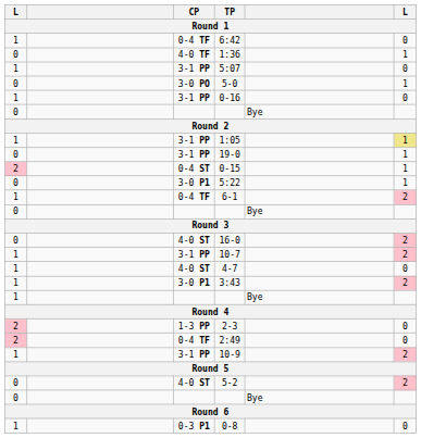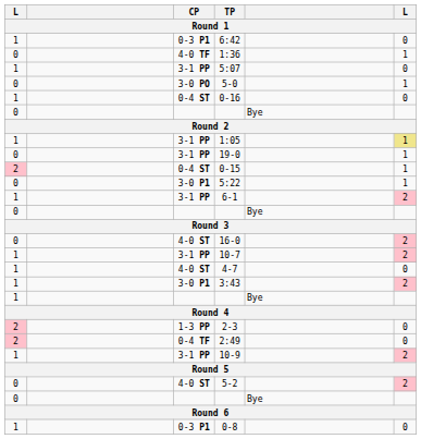 <table class="wikitable" style="text-align: center;" |>
 <tr>
 <th width="30">L</th>
 <th width="250"></th>
 <th width="62">CP</th>
 <th width="40">TP</th>
 <th width="250"></th>
 <th width="30">L</th>
 </tr>
 <tr>
 <th colspan="7">Round 1</th>
 </tr>
 <tr>
 <td>1</td>
 <td style="text-align:left;"></td>
-<td>0-4 <strong>TF</strong></td>
+<td>0-3 <strong>P1</strong></td>
 <td>6:42</td>
 <td style="text-align:left;"><strong></strong></td>
 <td>0</td>
 </tr>
 <tr>
 <td>0</td>
 <td style="text-align:left;"><strong></strong></td>
 <td>4-0 <strong>TF</strong></td>
 <td>1:36</td>
 <td style="text-align:left;"></td>
 <td>1</td>
 </tr>
 <tr>
 <td>1</td>
 <td style="text-align:left;"></td>
 <td>3-1 <strong>PP</strong></td>
 <td>5:07</td>
 <td style="text-align:left;"><strong></strong></td>
 <td>0</td>
 </tr>
 <tr>
 <td>0</td>
 <td style="text-align:left;"><strong></strong></td>
 <td>3-0 <strong>PO</strong></td>
 <td>5-0</td>
 <td style="text-align:left;"></td>
 <td>1</td>
 </tr>
 <tr>
 <td>1</td>
 <td style="text-align:left;"></td>
-<td>3-1 <strong>PP</strong></td>
+<td>0-4 <strong>ST</strong></td>
 <td>0-16</td>
 <td style="text-align:left;"><strong></strong></td>
 <td>0</td>
 </tr>
 <tr>
 <td>0</td>
 <td style="text-align:left;"><strong></strong></td>
 <td></td>
 <td></td>
 <td style="text-align:left;">Bye</td>
 <td></td>
 </tr>
 <tr>
 <th colspan="7">Round 2</th>
 </tr>
 <tr>
 <td>1</td>
 <td style="text-align:left;"></td>
 <td>3-1 <strong>PP</strong></td>
 <td>1:05</td>
 <td style="text-align:left;"><strong></strong></td>
 <td style="background: khaki;">1</td>
 </tr>
 <tr>
 <td>0</td>
 <td style="text-align:left;"><strong></strong></td>
 <td>3-1 <strong>PP</strong></td>
 <td>19-0</td>
 <td style="text-align:left;"></td>
 <td>1</td>
 </tr>
 <tr>
 <td bgcolor=pink>2</td>
 <td style="text-align:left;"></td>
 <td>0-4 <strong>ST</strong></td>
 <td>0-15</td>
 <td style="text-align:left;"><strong></strong></td>
 <td>1</td>
 </tr>
 <tr>
 <td>0</td>
 <td style="text-align:left;"><strong></strong></td>
 <td>3-0 <strong>P1</strong></td>
 <td>5:22</td>
 <td style="text-align:left;"></td>
 <td>1</td>
 </tr>
 <tr>
 <td>1</td>
 <td style="text-align:left;"><strong></strong></td>
-<td>0-4 <strong>TF</strong></td>
+<td>3-1 <strong>PP</strong></td>
 <td>6-1</td>
 <td style="text-align:left;"></td>
 <td bgcolor=pink>2</td>
 </tr>
 <tr>
 <td>0</td>
 <td style="text-align:left;"><strong></strong></td>
 <td></td>
 <td></td>
 <td style="text-align:left;">Bye</td>
 <td></td>
 </tr>
 <tr>
 <th colspan="7">Round 3</th>
 </tr>
 <tr>
 <td>0</td>
 <td style="text-align:left;"><strong></strong></td>
 <td>4-0 <strong>ST</strong></td>
 <td>16-0</td>
 <td style="text-align:left;"></td>
 <td bgcolor=pink>2</td>
 </tr>
 <tr>
 <td>1</td>
 <td style="text-align:left;"><strong></strong></td>
 <td>3-1 <strong>PP</strong></td>
 <td>10-7</td>
 <td style="text-align:left;"></td>
 <td bgcolor=pink>2</td>
 </tr>
 <tr>
 <td>1</td>
 <td style="text-align:left;"></td>
 <td>4-0 <strong>ST</strong></td>
 <td>4-7</td>
 <td style="text-align:left;"><strong></strong></td>
 <td>0</td>
 </tr>
 <tr>
 <td>1</td>
 <td style="text-align:left;"><strong></strong></td>
 <td>3-0 <strong>P1</strong></td>
 <td>3:43</td>
 <td style="text-align:left;"></td>
 <td bgcolor=pink>2</td>
 </tr>
 <tr>
 <td>1</td>
 <td style="text-align:left;"><strong></strong></td>
 <td></td>
 <td></td>
 <td style="text-align:left;">Bye</td>
 <td></td>
 </tr>
 <tr>
 <th colspan="7">Round 4</th>
 </tr>
 <tr>
 <td bgcolor=pink>2</td>
 <td style="text-align:left;"></td>
 <td>1-3 <strong>PP</strong></td>
 <td>2-3</td>
 <td style="text-align:left;"><strong></strong></td>
 <td>0</td>
 </tr>
 <tr>
 <td bgcolor=pink>2</td>
 <td style="text-align:left;"></td>
 <td>0-4 <strong>TF</strong></td>
 <td>2:49</td>
 <td style="text-align:left;"><strong></strong></td>
 <td>0</td>
 </tr>
 <tr>
 <td>1</td>
 <td style="text-align:left;"><strong></strong></td>
 <td>3-1 <strong>PP</strong></td>
 <td>10-9</td>
 <td style="text-align:left;"></td>
 <td bgcolor=pink>2</td>
 </tr>
 <tr>
 <th colspan="7">Round 5</th>
 </tr>
 <tr>
 <td>0</td>
 <td style="text-align:left;"><strong></strong></td>
 <td>4-0 <strong>ST</strong></td>
 <td>5-2</td>
 <td style="text-align:left;"></td>
 <td bgcolor=pink>2</td>
 </tr>
 <tr>
 <td>0</td>
 <td style="text-align:left;"><strong></strong></td>
 <td></td>
 <td></td>
 <td style="text-align:left;">Bye</td>
 <td></td>
 </tr>
 <tr>
 <th colspan="7">Round 6</th>
 </tr>
 <tr>
 <td>1</td>
 <td style="text-align:left;"></td>
 <td>0-3 <strong>P1</strong></td>
 <td>0-8</td>
 <td style="text-align:left;"><strong></strong></td>
 <td>0</td>
 </tr>
 </table>
